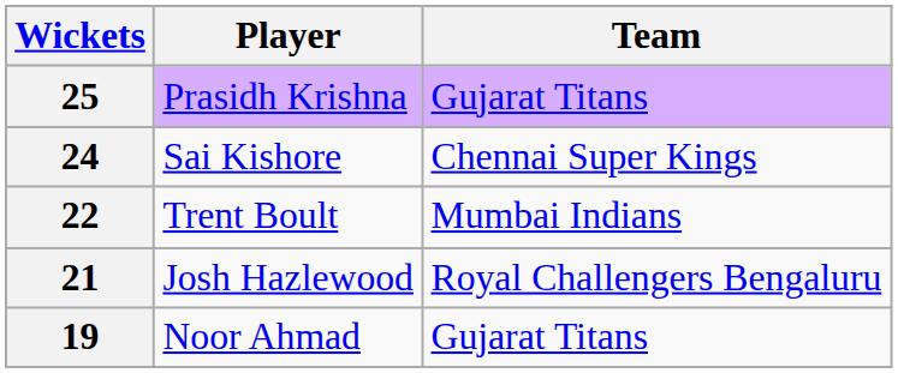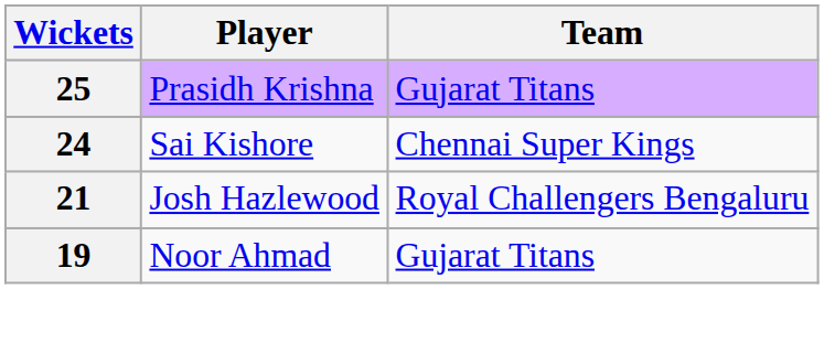 <table class="wikitable">
 <tr>
 <th scope=col><a href='#'>Wickets</a></th>
 <th scope=col>Player</th>
 <th scope=col>Team</th>
 </tr>
 <tr style="background:#D6ADFF">
 <th>25</th>
 <td><a href='#'>Prasidh Krishna</a></td>
 <td><a href='#'>Gujarat Titans</a></td>
 </tr>
 <tr>
 <th>24</th>
 <td><a href='#'>Sai Kishore</a></td>
 <td><a href='#'>Chennai Super Kings</a></td>
 </tr>
 <tr>
-<th>22</th>
-<td><a href='#'>Trent Boult</a></td>
-<td><a href='#'>Mumbai Indians</a></td>
-</tr>
-<tr>
 <th>21</th>
 <td><a href='#'>Josh Hazlewood</a></td>
 <td><a href='#'>Royal Challengers Bengaluru</a></td>
 </tr>
 <tr>
 <th>19</th>
 <td><a href='#'>Noor Ahmad</a></td>
 <td><a href='#'>Gujarat Titans</a></td>
 </tr>
 </table>
